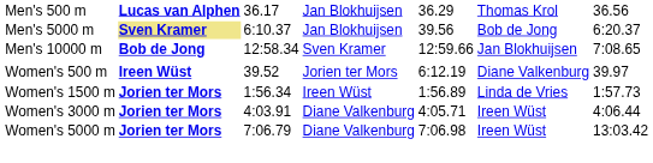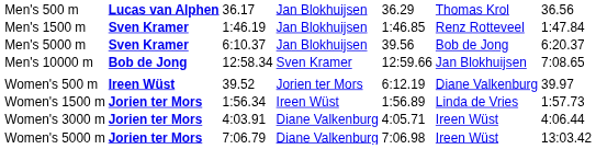 <table>
 <tr>
 <td>Men's 500 m</td>
 <td><strong><a href='#'>Lucas van Alphen</a></strong></td>
 <td>36.17</td>
 <td><a href='#'>Jan Blokhuijsen</a></td>
 <td>36.29</td>
 <td><a href='#'>Thomas Krol</a></td>
 <td>36.56</td>
 </tr>
 <tr>
+<td>Men's 1500 m</td>
+<td><strong><a href='#'>Sven Kramer</a></strong></td>
+<td>1:46.19</td>
+<td><a href='#'>Jan Blokhuijsen</a></td>
+<td>1:46.85</td>
+<td><a href='#'>Renz Rotteveel</a></td>
+<td>1:47.84</td>
+</tr>
+<tr>
 <td>Men's 5000 m</td>
-<td style="background: khaki;"><strong><a href='#'>Sven Kramer</a></strong></td>
+<td><strong><a href='#'>Sven Kramer</a></strong></td>
 <td>6:10.37</td>
 <td><a href='#'>Jan Blokhuijsen</a></td>
 <td>39.56</td>
 <td><a href='#'>Bob de Jong</a></td>
 <td>6:20.37</td>
 </tr>
 <tr>
 <td>Men's 10000 m</td>
 <td><strong><a href='#'>Bob de Jong</a></strong></td>
 <td>12:58.34</td>
 <td><a href='#'>Sven Kramer</a></td>
 <td>12:59.66</td>
 <td><a href='#'>Jan Blokhuijsen</a></td>
 <td>7:08.65</td>
 </tr>
 <tr>
 <td colspan=7></td>
 </tr>
 <tr>
 <td>Women's 500 m</td>
 <td><strong><a href='#'>Ireen Wüst</a></strong></td>
 <td>39.52</td>
 <td><a href='#'>Jorien ter Mors</a></td>
 <td>6:12.19</td>
 <td><a href='#'>Diane Valkenburg</a></td>
 <td>39.97</td>
 </tr>
 <tr>
 <td>Women's 1500 m</td>
 <td><strong><a href='#'>Jorien ter Mors</a></strong></td>
 <td>1:56.34</td>
 <td><a href='#'>Ireen Wüst</a></td>
 <td>1:56.89</td>
 <td><a href='#'>Linda de Vries</a></td>
 <td>1:57.73</td>
 </tr>
 <tr>
 <td>Women's 3000 m</td>
 <td><strong><a href='#'>Jorien ter Mors</a></strong></td>
 <td>4:03.91</td>
 <td><a href='#'>Diane Valkenburg</a></td>
 <td>4:05.71</td>
 <td><a href='#'>Ireen Wüst</a></td>
 <td>4:06.44</td>
 </tr>
 <tr>
 <td>Women's 5000 m</td>
 <td><strong><a href='#'>Jorien ter Mors</a></strong></td>
 <td>7:06.79</td>
 <td><a href='#'>Diane Valkenburg</a></td>
 <td>7:06.98</td>
 <td><a href='#'>Ireen Wüst</a></td>
 <td>13:03.42</td>
 </tr>
 </table>
